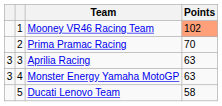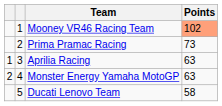 <table class="wikitable" style="font-size: 95%;">
 <tr>
 <th></th>
 <th></th>
 <th>Team</th>
 <th>Points</th>
 </tr>
 <tr>
 <td></td>
 <td align=center>1</td>
 <td> <a href='#'>Mooney VR46 Racing Team</a></td>
 <td align=left style="background: lightsalmon;">102</td>
 </tr>
 <tr>
 <td></td>
 <td align=center>2</td>
 <td> <a href='#'>Prima Pramac Racing</a></td>
-<td align=left>70</td>
+<td align=left>73</td>
 </tr>
 <tr>
-<td> 3</td>
+<td> 1</td>
 <td align=center>3</td>
 <td> <a href='#'>Aprilia Racing</a></td>
 <td align=left>63</td>
 </tr>
 <tr>
-<td> 3</td>
+<td> 2</td>
 <td align=center>4</td>
 <td> <a href='#'>Monster Energy Yamaha MotoGP</a></td>
 <td align=left>63</td>
 </tr>
 <tr>
 <td></td>
 <td align=center>5</td>
 <td> <a href='#'>Ducati Lenovo Team</a></td>
 <td align=left>58</td>
 </tr>
 </table>
